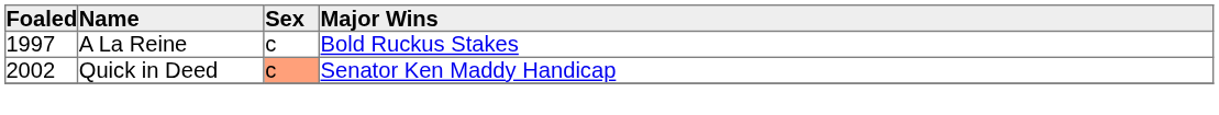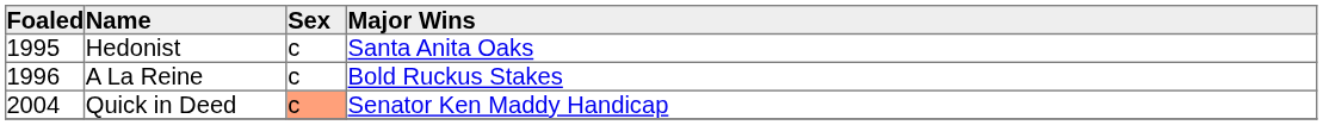 <table border="1" cellpadding="0" style="border-collapse: collapse; font-size:90%">
 <tr style="background:#eee;">
 <td style="width:35px;"><strong>Foaled</strong></td>
 <td style="width:120px;"><strong>Name</strong></td>
 <td style="width:35px;"><strong>Sex</strong></td>
 <td style="width:580px;"><strong>Major Wins</strong></td>
 </tr>
 <tr>
-<td>1997</td>
+<td>1995</td>
+<td>Hedonist</td>
+<td>c</td>
+<td><a href='#'>Santa Anita Oaks</a></td>
+</tr>
+<tr>
+<td>1996</td>
 <td>A La Reine</td>
 <td>c</td>
 <td><a href='#'>Bold Ruckus Stakes</a></td>
 </tr>
 <tr>
-<td>2002</td>
+<td>2004</td>
 <td>Quick in Deed</td>
 <td style="background: lightsalmon;">c</td>
 <td><a href='#'>Senator Ken Maddy Handicap</a></td>
 </tr>
 <tr>
 </tr>
 </table>
